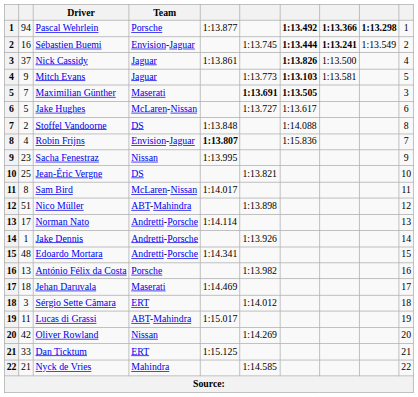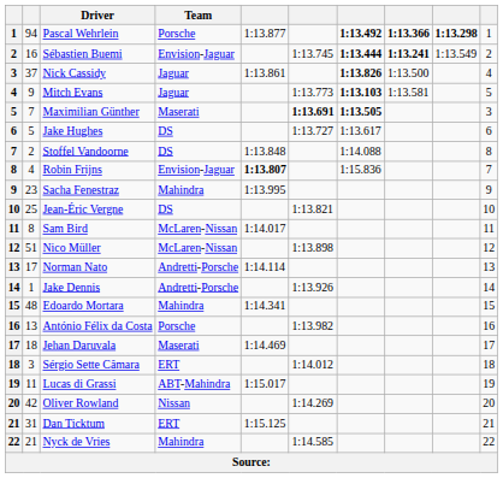 <table class="wikitable sortable" style="font-size: 85%">
 <tr>
 <th scope="col"></th>
 <th scope="col"></th>
 <th scope="col">Driver</th>
 <th scope="col">Team</th>
 <th scope="col"></th>
 <th scope="col"></th>
 <th scope="col"></th>
 <th scope="col"></th>
 <th scope="col"></th>
 <th scope="col"></th>
 </tr>
 <tr>
 <th scope="row">1</th>
 <td align="center">94</td>
 <td data-sort-value=""> <a href='#'>Pascal Wehrlein</a></td>
 <td><a href='#'>Porsche</a></td>
 <td>1:13.877</td>
 <td></td>
 <td><strong>1:13.492</strong></td>
 <td><strong>1:13.366</strong></td>
 <td><strong>1:13.298</strong></td>
 <td align="center">1</td>
 </tr>
 <tr>
 <th scope="row">2</th>
 <td align="center">16</td>
 <td data-sort-value=""> <a href='#'>Sébastien Buemi</a></td>
 <td><a href='#'>Envision</a>-<a href='#'>Jaguar</a></td>
 <td></td>
 <td>1:13.745</td>
 <td><strong>1:13.444</strong></td>
 <td><strong>1:13.241</strong></td>
 <td>1:13.549</td>
 <td align="center">2</td>
 </tr>
 <tr>
 <th scope="row">3</th>
 <td align="center">37</td>
 <td data-sort-value=""> <a href='#'>Nick Cassidy</a></td>
 <td><a href='#'>Jaguar</a></td>
 <td>1:13.861</td>
 <td></td>
 <td><strong>1:13.826</strong></td>
 <td>1:13.500</td>
 <td></td>
 <td align="center">4</td>
 </tr>
 <tr>
 <th scope="row">4</th>
 <td align="center">9</td>
 <td data-sort-value=""> <a href='#'>Mitch Evans</a></td>
 <td><a href='#'>Jaguar</a></td>
 <td></td>
 <td>1:13.773</td>
 <td><strong>1:13.103</strong></td>
 <td>1:13.581</td>
 <td></td>
 <td align="center">5</td>
 </tr>
 <tr>
 <th scope="row">5</th>
 <td align="center">7</td>
 <td data-sort-value=""> <a href='#'>Maximilian Günther</a></td>
 <td><a href='#'>Maserati</a></td>
 <td></td>
 <td><strong>1:13.691</strong></td>
 <td><strong>1:13.505</strong></td>
 <td></td>
 <td></td>
 <td align="center">3</td>
 </tr>
 <tr>
 <th scope="row">6</th>
 <td align="center">5</td>
 <td data-sort-value=""> <a href='#'>Jake Hughes</a></td>
-<td><a href='#'>McLaren</a>-<a href='#'>Nissan</a></td>
+<td><a href='#'>DS</a></td>
 <td></td>
 <td>1:13.727</td>
 <td>1:13.617</td>
 <td></td>
 <td></td>
 <td align="center">6</td>
 </tr>
 <tr>
 <th scope="row">7</th>
 <td align="center">2</td>
 <td data-sort-value=""> <a href='#'>Stoffel Vandoorne</a></td>
 <td><a href='#'>DS</a></td>
 <td>1:13.848</td>
 <td></td>
 <td>1:14.088</td>
 <td></td>
 <td></td>
 <td align="center">8</td>
 </tr>
 <tr>
 <th scope="row">8</th>
 <td align="center">4</td>
 <td data-sort-value=""> <a href='#'>Robin Frijns</a></td>
 <td><a href='#'>Envision</a>-<a href='#'>Jaguar</a></td>
 <td><strong>1:13.807</strong></td>
 <td></td>
 <td>1:15.836</td>
 <td></td>
 <td></td>
 <td align="center">7</td>
 </tr>
 <tr>
 <th scope="row">9</th>
 <td align="center">23</td>
 <td data-sort-value=""> <a href='#'>Sacha Fenestraz</a></td>
-<td><a href='#'>Nissan</a></td>
+<td><a href='#'>Mahindra</a></td>
 <td>1:13.995</td>
 <td></td>
 <td></td>
 <td></td>
 <td></td>
 <td align="center">9</td>
 </tr>
 <tr>
 <th scope="row">10</th>
 <td align="center">25</td>
 <td data-sort-value=""> <a href='#'>Jean-Éric Vergne</a></td>
 <td><a href='#'>DS</a></td>
 <td></td>
 <td>1:13.821</td>
 <td></td>
 <td></td>
 <td></td>
 <td align="center">10</td>
 </tr>
 <tr>
 <th scope="row">11</th>
 <td align="center">8</td>
 <td data-sort-value=""> <a href='#'>Sam Bird</a></td>
 <td><a href='#'>McLaren</a>-<a href='#'>Nissan</a></td>
 <td>1:14.017</td>
 <td></td>
 <td></td>
 <td></td>
 <td></td>
 <td align="center">11</td>
 </tr>
 <tr>
 <th scope="row">12</th>
 <td align="center">51</td>
 <td data-sort-value=""> <a href='#'>Nico Müller</a></td>
-<td><a href='#'>ABT</a>-<a href='#'>Mahindra</a></td>
+<td><a href='#'>McLaren</a>-<a href='#'>Nissan</a></td>
 <td></td>
 <td>1:13.898</td>
 <td></td>
 <td></td>
 <td></td>
 <td align="center">12</td>
 </tr>
 <tr>
 <th scope="row">13</th>
 <td align="center">17</td>
 <td data-sort-value=""> <a href='#'>Norman Nato</a></td>
 <td><a href='#'>Andretti</a>-<a href='#'>Porsche</a></td>
 <td>1:14.114</td>
 <td></td>
 <td></td>
 <td></td>
 <td></td>
 <td align="center">13</td>
 </tr>
 <tr>
 <th scope="row">14</th>
 <td align="center">1</td>
 <td data-sort-value=""> <a href='#'>Jake Dennis</a></td>
 <td><a href='#'>Andretti</a>-<a href='#'>Porsche</a></td>
 <td></td>
 <td>1:13.926</td>
 <td></td>
 <td></td>
 <td></td>
 <td align="center">14</td>
 </tr>
 <tr>
 <th scope="row">15</th>
 <td align="center">48</td>
 <td data-sort-value=""> <a href='#'>Edoardo Mortara</a></td>
-<td><a href='#'>Andretti</a>-<a href='#'>Porsche</a></td>
+<td><a href='#'>Mahindra</a></td>
 <td>1:14.341</td>
 <td></td>
 <td></td>
 <td></td>
 <td></td>
 <td align="center">15</td>
 </tr>
 <tr>
 <th scope="row">16</th>
 <td align="center">13</td>
 <td data-sort-value=""> <a href='#'>António Félix da Costa</a></td>
 <td><a href='#'>Porsche</a></td>
 <td></td>
 <td>1:13.982</td>
 <td></td>
 <td></td>
 <td></td>
 <td align="center">16</td>
 </tr>
 <tr>
 <th scope="row">17</th>
 <td align="center">18</td>
 <td data-sort-value=""> <a href='#'>Jehan Daruvala</a></td>
 <td><a href='#'>Maserati</a></td>
 <td>1:14.469</td>
 <td></td>
 <td></td>
 <td></td>
 <td></td>
 <td align="center">17</td>
 </tr>
 <tr>
 <th scope="row">18</th>
 <td align="center">3</td>
 <td data-sort-value=""> <a href='#'>Sérgio Sette Câmara</a></td>
 <td><a href='#'>ERT</a></td>
 <td></td>
 <td>1:14.012</td>
 <td></td>
 <td></td>
 <td></td>
 <td align="center">18</td>
 </tr>
 <tr>
 <th scope="row">19</th>
 <td align="center">11</td>
 <td data-sort-value=""> <a href='#'>Lucas di Grassi</a></td>
 <td><a href='#'>ABT</a>-<a href='#'>Mahindra</a></td>
 <td>1:15.017</td>
 <td></td>
 <td></td>
 <td></td>
 <td></td>
 <td align="center">19</td>
 </tr>
 <tr>
 <th scope="row">20</th>
 <td align="center">42</td>
 <td data-sort-value=""> <a href='#'>Oliver Rowland</a></td>
 <td><a href='#'>Nissan</a></td>
 <td></td>
 <td>1:14.269</td>
 <td></td>
 <td></td>
 <td></td>
 <td align="center">20</td>
 </tr>
 <tr>
 <th scope="row">21</th>
-<td align="center">33</td>
+<td align="center">31</td>
 <td data-sort-value=""> <a href='#'>Dan Ticktum</a></td>
 <td><a href='#'>ERT</a></td>
 <td>1:15.125</td>
 <td></td>
 <td></td>
 <td></td>
 <td></td>
 <td align="center">21</td>
 </tr>
 <tr>
 <th scope="row">22</th>
 <td align="center">21</td>
 <td data-sort-value=""> <a href='#'>Nyck de Vries</a></td>
 <td><a href='#'>Mahindra</a></td>
 <td></td>
 <td>1:14.585</td>
 <td></td>
 <td></td>
 <td></td>
 <td align="center">22</td>
 </tr>
 <tr>
 <th colspan="10">Source:</th>
 </tr>
 </table>
